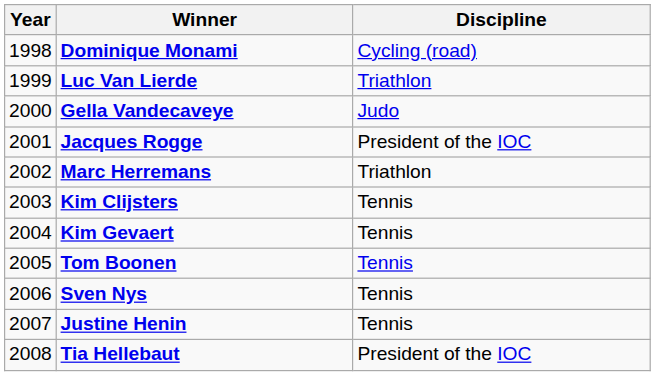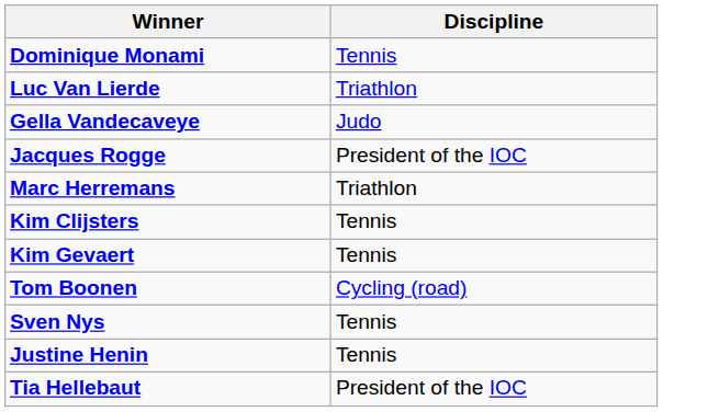 <table class="wikitable">
 <tr>
-<th>Year</th>
 <th align="left" style="width: 15em">Winner</th>
 <th align="left" style="width: 15em">Discipline</th>
 </tr>
 <tr>
-<td>1998</td>
 <td><strong><a href='#'>Dominique Monami</a></strong></td>
-<td><a href='#'>Cycling (road)</a></td>
+<td><a href='#'>Tennis</a></td>
 </tr>
 <tr>
-<td>1999</td>
 <td><strong><a href='#'>Luc Van Lierde</a></strong></td>
 <td><a href='#'>Triathlon</a></td>
 </tr>
 <tr>
-<td>2000</td>
 <td><strong><a href='#'>Gella Vandecaveye</a></strong></td>
 <td><a href='#'>Judo</a></td>
 </tr>
 <tr>
-<td>2001</td>
 <td><strong><a href='#'>Jacques Rogge</a></strong></td>
 <td>President of the <a href='#'>IOC</a></td>
 </tr>
 <tr>
-<td>2002</td>
 <td><strong><a href='#'>Marc Herremans</a></strong></td>
 <td>Triathlon</td>
 </tr>
 <tr>
-<td>2003</td>
 <td><strong><a href='#'>Kim Clijsters</a></strong></td>
 <td>Tennis</td>
 </tr>
 <tr>
-<td>2004</td>
 <td><strong><a href='#'>Kim Gevaert</a></strong></td>
 <td>Tennis</td>
 </tr>
 <tr>
-<td>2005</td>
 <td><strong><a href='#'>Tom Boonen</a></strong></td>
-<td><a href='#'>Tennis</a></td>
+<td><a href='#'>Cycling (road)</a></td>
 </tr>
 <tr>
-<td>2006</td>
 <td><strong><a href='#'>Sven Nys</a></strong></td>
 <td>Tennis</td>
 </tr>
 <tr>
-<td>2007</td>
 <td><strong><a href='#'>Justine Henin</a></strong></td>
 <td>Tennis</td>
 </tr>
 <tr>
-<td>2008</td>
 <td><strong><a href='#'>Tia Hellebaut</a></strong></td>
 <td>President of the <a href='#'>IOC</a></td>
 </tr>
 </table>
